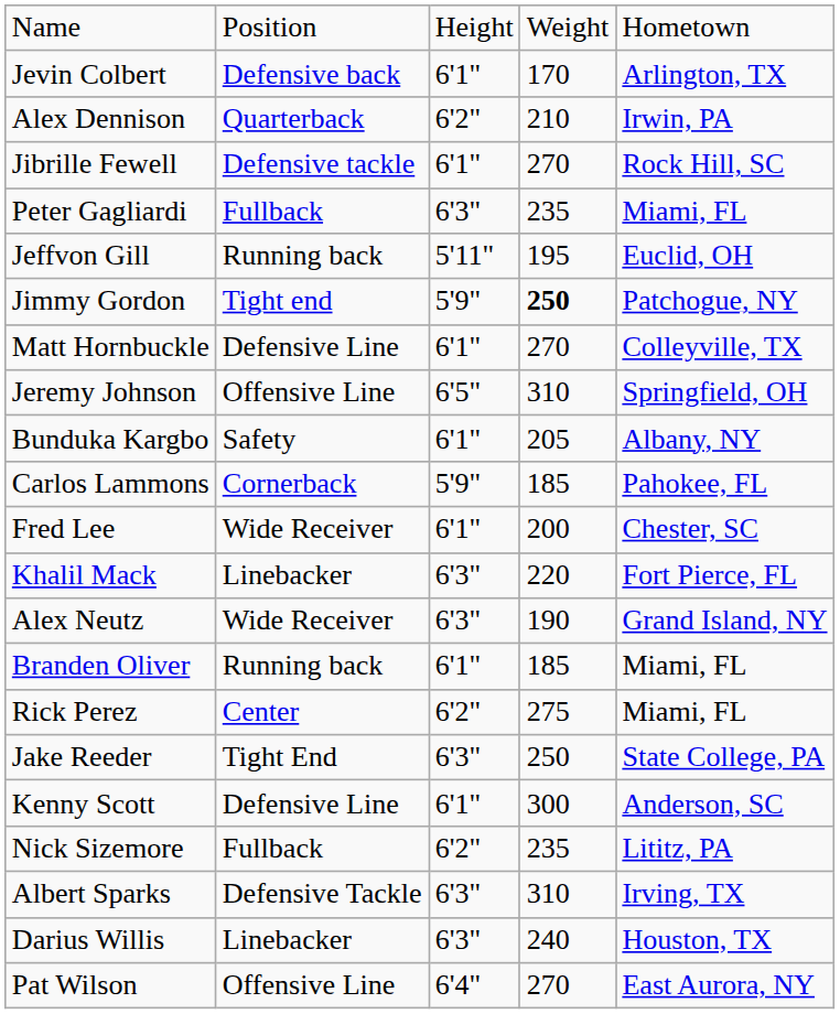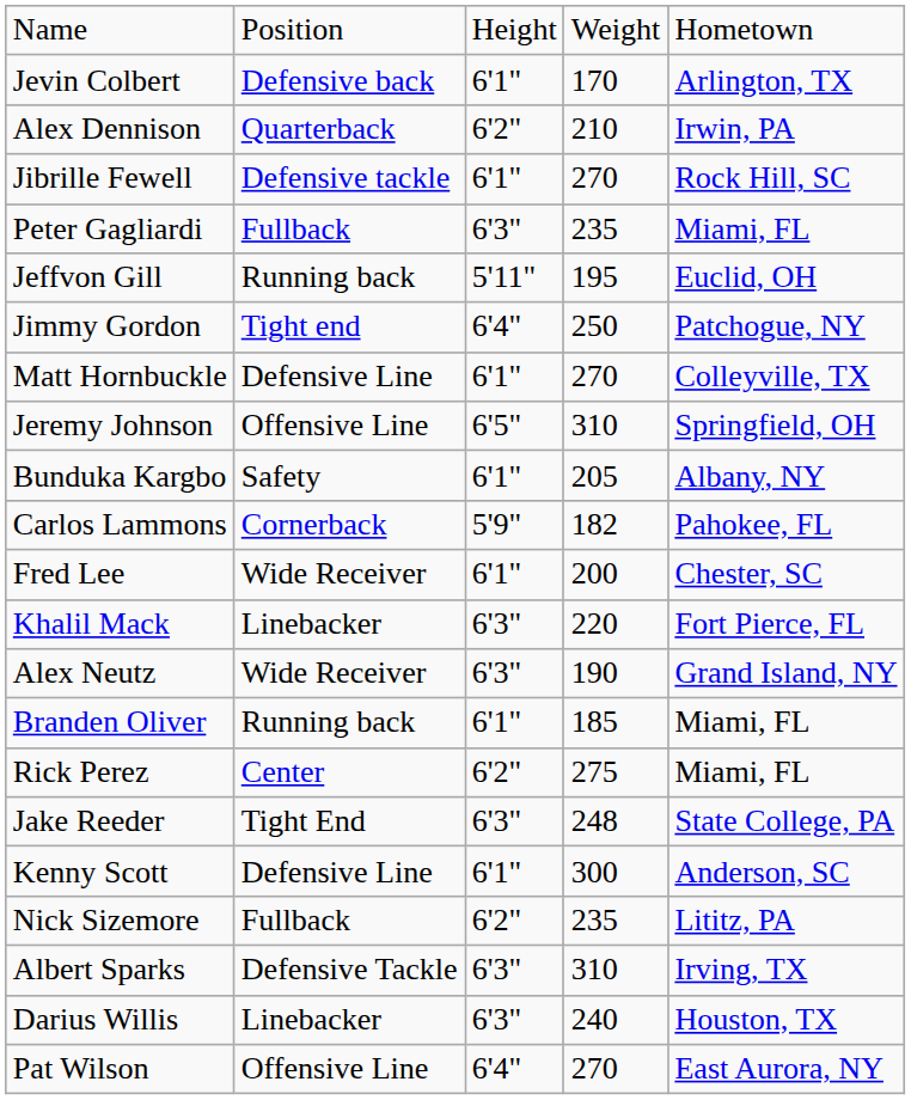 <table class="wikitable" border="1">
 <tr>
 <td>Name</td>
 <td>Position</td>
 <td>Height</td>
 <td>Weight</td>
 <td>Hometown</td>
 </tr>
 <tr>
 <td>Jevin Colbert</td>
 <td><a href='#'>Defensive back</a></td>
 <td>6'1"</td>
 <td>170</td>
 <td><a href='#'>Arlington, TX</a></td>
 </tr>
 <tr>
 <td>Alex Dennison</td>
 <td><a href='#'>Quarterback</a></td>
 <td>6'2"</td>
 <td>210</td>
 <td><a href='#'>Irwin, PA</a></td>
 </tr>
 <tr>
 <td>Jibrille Fewell</td>
 <td><a href='#'>Defensive tackle</a></td>
 <td>6'1"</td>
 <td>270</td>
 <td><a href='#'>Rock Hill, SC</a></td>
 </tr>
 <tr>
 <td>Peter Gagliardi</td>
 <td><a href='#'>Fullback</a></td>
 <td>6'3"</td>
 <td>235</td>
 <td><a href='#'>Miami, FL</a></td>
 </tr>
 <tr>
 <td>Jeffvon Gill</td>
 <td>Running back</td>
 <td>5'11"</td>
 <td>195</td>
 <td><a href='#'>Euclid, OH</a></td>
 </tr>
 <tr>
 <td>Jimmy Gordon</td>
 <td><a href='#'>Tight end</a></td>
-<td>5'9"</td>
-<td><strong>250</strong></td>
+<td>6'4"</td>
+<td>250</td>
 <td><a href='#'>Patchogue, NY</a></td>
 </tr>
 <tr>
 <td>Matt Hornbuckle</td>
 <td>Defensive Line</td>
 <td>6'1"</td>
 <td>270</td>
 <td><a href='#'>Colleyville, TX</a></td>
 </tr>
 <tr>
 <td>Jeremy Johnson</td>
 <td>Offensive Line</td>
 <td>6'5"</td>
 <td>310</td>
 <td><a href='#'>Springfield, OH</a></td>
 </tr>
 <tr>
 <td>Bunduka Kargbo</td>
 <td>Safety</td>
 <td>6'1"</td>
 <td>205</td>
 <td><a href='#'>Albany, NY</a></td>
 </tr>
 <tr>
 <td>Carlos Lammons</td>
 <td><a href='#'>Cornerback</a></td>
 <td>5'9"</td>
-<td>185</td>
+<td>182</td>
 <td><a href='#'>Pahokee, FL</a></td>
 </tr>
 <tr>
 <td>Fred Lee</td>
 <td>Wide Receiver</td>
 <td>6'1"</td>
 <td>200</td>
 <td><a href='#'>Chester, SC</a></td>
 </tr>
 <tr>
 <td><a href='#'>Khalil Mack</a></td>
 <td>Linebacker</td>
 <td>6'3"</td>
 <td>220</td>
 <td><a href='#'>Fort Pierce, FL</a></td>
 </tr>
 <tr>
 <td>Alex Neutz</td>
 <td>Wide Receiver</td>
 <td>6'3"</td>
 <td>190</td>
 <td><a href='#'>Grand Island, NY</a></td>
 </tr>
 <tr>
 <td><a href='#'>Branden Oliver</a></td>
 <td>Running back</td>
 <td>6'1"</td>
 <td>185</td>
 <td>Miami, FL</td>
 </tr>
 <tr>
 <td>Rick Perez</td>
 <td><a href='#'>Center</a></td>
 <td>6'2"</td>
 <td>275</td>
 <td>Miami, FL</td>
 </tr>
 <tr>
 <td>Jake Reeder</td>
 <td>Tight End</td>
 <td>6'3"</td>
-<td>250</td>
+<td>248</td>
 <td><a href='#'>State College, PA</a></td>
 </tr>
 <tr>
 <td>Kenny Scott</td>
 <td>Defensive Line</td>
 <td>6'1"</td>
 <td>300</td>
 <td><a href='#'>Anderson, SC</a></td>
 </tr>
 <tr>
 <td>Nick Sizemore</td>
 <td>Fullback</td>
 <td>6'2"</td>
 <td>235</td>
 <td><a href='#'>Lititz, PA</a></td>
 </tr>
 <tr>
 <td>Albert Sparks</td>
 <td>Defensive Tackle</td>
 <td>6'3"</td>
 <td>310</td>
 <td><a href='#'>Irving, TX</a></td>
 </tr>
 <tr>
 <td>Darius Willis</td>
 <td>Linebacker</td>
 <td>6'3"</td>
 <td>240</td>
 <td><a href='#'>Houston, TX</a></td>
 </tr>
 <tr>
 <td>Pat Wilson</td>
 <td>Offensive Line</td>
 <td>6'4"</td>
 <td>270</td>
 <td><a href='#'>East Aurora, NY</a></td>
 </tr>
 </table>
